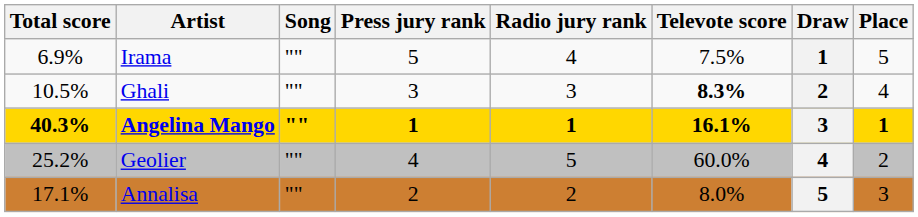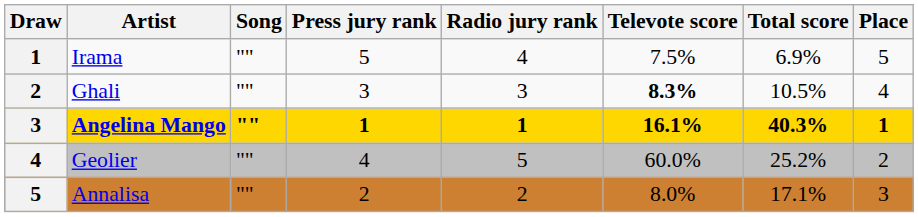 <table class="wikitable sortable plainrowheaders" style="text-align:center">
 <tr>
-<th>Total score</th>
+<th>Draw</th>
 <th>Artist</th>
 <th>Song</th>
 <th>Press jury rank</th>
 <th>Radio jury rank</th>
 <th>Televote score</th>
-<th>Draw</th>
+<th>Total score</th>
 <th>Place</th>
 </tr>
 <tr>
-<td>6.9%</td>
+<th scope="row" style="text-align:center">1</th>
 <td align="left"><a href='#'>Irama</a></td>
 <td align="left">""</td>
 <td>5</td>
 <td>4</td>
 <td>7.5%</td>
-<th scope="row" style="text-align:center">1</th>
+<td>6.9%</td>
 <td>5</td>
 </tr>
 <tr>
-<td>10.5%</td>
+<th scope="row" style="text-align:center">2</th>
 <td align="left"><a href='#'>Ghali</a></td>
 <td align="left">""</td>
 <td>3</td>
 <td>3</td>
 <td><strong>8.3%</strong></td>
-<th scope="row" style="text-align:center">2</th>
+<td>10.5%</td>
 <td>4</td>
 </tr>
 <tr style="font-weight:bold; background:gold">
-<td>40.3%</td>
+<th scope="row" style="text-align:center">3</th>
 <td align="left"><a href='#'>Angelina Mango</a></td>
 <td align="left">""</td>
 <td>1</td>
 <td>1</td>
 <td>16.1%</td>
-<th scope="row" style="text-align:center">3</th>
+<td>40.3%</td>
 <td>1</td>
 </tr>
 <tr bgcolor="silver">
-<td>25.2%</td>
+<th scope="row" style="text-align:center">4</th>
 <td align="left"><a href='#'>Geolier</a></td>
 <td align="left">""</td>
 <td>4</td>
 <td>5</td>
 <td>60.0%</td>
-<th scope="row" style="text-align:center">4</th>
+<td>25.2%</td>
 <td>2</td>
 </tr>
 <tr bgcolor="#Cd7f32">
-<td>17.1%</td>
+<th scope="row" style="text-align:center">5</th>
 <td align="left"><a href='#'>Annalisa</a></td>
 <td align="left">""</td>
 <td>2</td>
 <td>2</td>
 <td>8.0%</td>
-<th scope="row" style="text-align:center">5</th>
+<td>17.1%</td>
 <td>3</td>
 </tr>
 </table>
